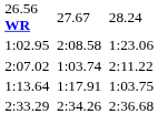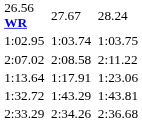 <table>
 <tr>
 <td></td>
 <td></td>
 <td>26.56<br><strong><a href='#'>WR</a></strong></td>
 <td></td>
 <td>27.67</td>
 <td></td>
 <td>28.24</td>
 </tr>
 <tr>
 <td></td>
 <td></td>
 <td>1:02.95</td>
 <td></td>
-<td>2:08.58</td>
+<td>1:03.74</td>
 <td></td>
-<td>1:23.06</td>
+<td>1:03.75</td>
 </tr>
 <tr>
 <td></td>
 <td></td>
 <td>2:07.02</td>
 <td></td>
-<td>1:03.74</td>
+<td>2:08.58</td>
 <td></td>
 <td>2:11.22</td>
 </tr>
 <tr>
 <td></td>
 <td></td>
 <td>1:13.64</td>
 <td></td>
 <td>1:17.91</td>
 <td></td>
-<td>1:03.75</td>
+<td>1:23.06</td>
+</tr>
+<tr>
+<td></td>
+<td></td>
+<td>1:32.72</td>
+<td></td>
+<td>1:43.29</td>
+<td></td>
+<td>1:43.81</td>
 </tr>
 <tr>
 <td></td>
 <td></td>
 <td>2:33.29</td>
 <td></td>
 <td>2:34.26</td>
 <td></td>
 <td>2:36.68</td>
 </tr>
 </table>
